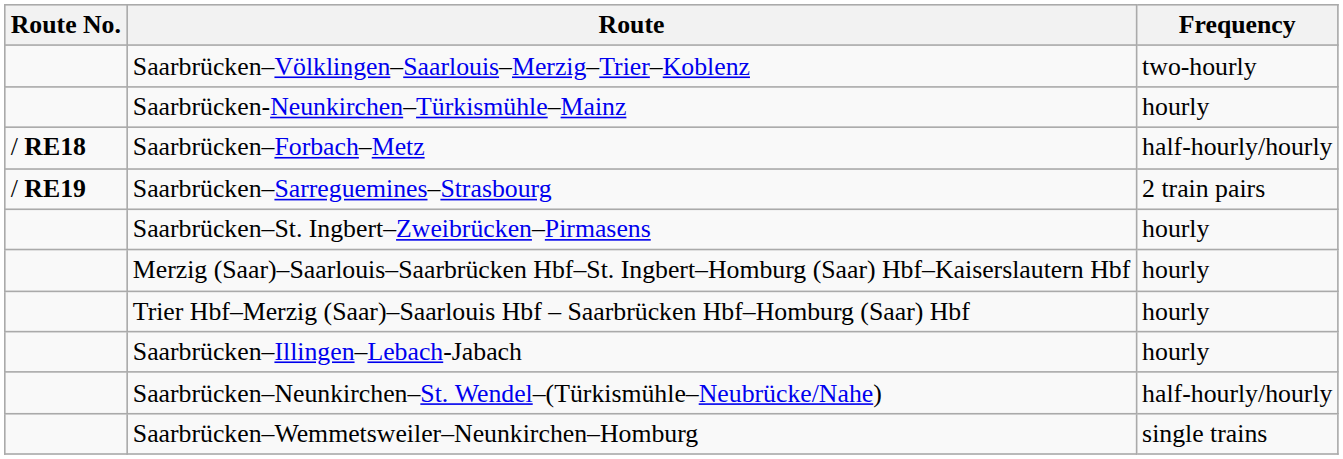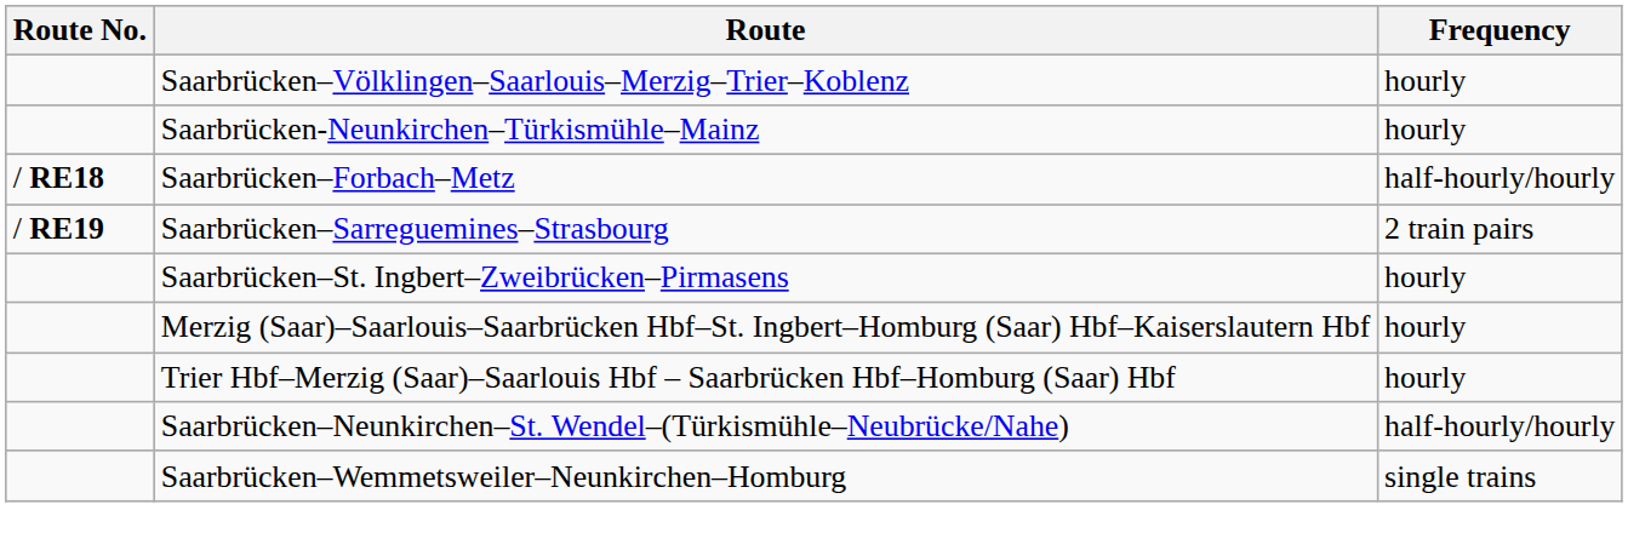 <table class="wikitable">
 <tr>
 <th>Route No.</th>
 <th>Route</th>
 <th>Frequency</th>
 </tr>
 <tr>
 <td></td>
 <td>Saarbrücken–<a href='#'>Völklingen</a>–<a href='#'>Saarlouis</a>–<a href='#'>Merzig</a>–<a href='#'>Trier</a>–<a href='#'>Koblenz</a></td>
-<td>two-hourly</td>
+<td>hourly</td>
 </tr>
 <tr>
 <td></td>
 <td>Saarbrücken-<a href='#'>Neunkirchen</a>–<a href='#'>Türkismühle</a>–<a href='#'>Mainz</a></td>
 <td>hourly</td>
 </tr>
 <tr>
 <td> / <strong>RE18</strong></td>
 <td>Saarbrücken–<a href='#'>Forbach</a>–<a href='#'>Metz</a></td>
 <td>half-hourly/hourly</td>
 </tr>
 <tr>
 <td> / <strong>RE19</strong></td>
 <td>Saarbrücken–<a href='#'>Sarreguemines</a>–<a href='#'>Strasbourg</a></td>
 <td>2 train pairs</td>
 </tr>
 <tr>
 <td></td>
 <td>Saarbrücken–St. Ingbert–<a href='#'>Zweibrücken</a>–<a href='#'>Pirmasens</a></td>
 <td>hourly</td>
 </tr>
 <tr>
 <td></td>
 <td>Merzig (Saar)–Saarlouis–Saarbrücken Hbf–St. Ingbert–Homburg (Saar) Hbf–Kaiserslautern Hbf</td>
 <td>hourly</td>
 </tr>
 <tr>
 <td></td>
 <td>Trier Hbf–Merzig (Saar)–Saarlouis Hbf – Saarbrücken Hbf–Homburg (Saar) Hbf</td>
 <td>hourly</td>
 </tr>
 <tr>
 <td></td>
-<td>Saarbrücken–<a href='#'>Illingen</a>–<a href='#'>Lebach</a>-Jabach</td>
-<td>hourly</td>
-</tr>
-<tr>
-<td></td>
 <td>Saarbrücken–Neunkirchen–<a href='#'>St. Wendel</a>–(Türkismühle–<a href='#'>Neubrücke/Nahe</a>)</td>
 <td>half-hourly/hourly</td>
 </tr>
 <tr>
 <td></td>
 <td>Saarbrücken–Wemmetsweiler–Neunkirchen–Homburg</td>
 <td>single trains</td>
 </tr>
 </table>
